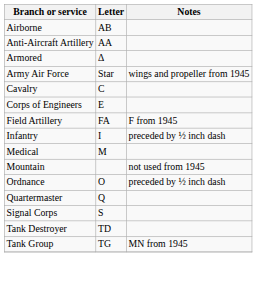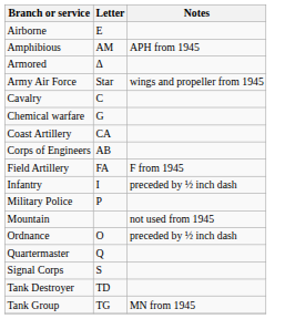 <table class="wikitable" style="centre">
 <tr>
 <th>Branch or service</th>
 <th>Letter</th>
 <th>Notes</th>
 </tr>
 <tr>
 <td>Airborne</td>
-<td>AB</td>
+<td>E</td>
 <td></td>
 </tr>
 <tr>
-<td>Anti-Aircraft Artillery</td>
-<td>AA</td>
-<td></td>
+<td>Amphibious</td>
+<td>AM</td>
+<td>APH from 1945</td>
 </tr>
 <tr>
 <td>Armored</td>
 <td>Δ</td>
 <td></td>
 </tr>
 <tr>
 <td>Army Air Force</td>
 <td>Star</td>
 <td>wings and propeller from 1945</td>
 </tr>
 <tr>
 <td>Cavalry</td>
 <td>C</td>
 <td></td>
 </tr>
 <tr>
+<td>Chemical  warfare</td>
+<td>G</td>
+<td></td>
+</tr>
+<tr>
+<td>Coast Artillery</td>
+<td>CA</td>
+<td></td>
+</tr>
+<tr>
 <td>Corps of Engineers</td>
-<td>E</td>
+<td>AB</td>
 <td></td>
 </tr>
 <tr>
 <td>Field Artillery</td>
 <td>FA</td>
 <td>F from 1945</td>
 </tr>
 <tr>
 <td>Infantry</td>
 <td>I</td>
 <td>preceded by ½ inch dash</td>
 </tr>
 <tr>
-<td>Medical</td>
-<td>M</td>
+<td>Military Police</td>
+<td>P</td>
 <td></td>
 </tr>
 <tr>
 <td>Mountain</td>
 <td></td>
 <td>not used from 1945</td>
 </tr>
 <tr>
 <td>Ordnance</td>
 <td>O</td>
 <td>preceded by ½ inch dash</td>
 </tr>
 <tr>
 <td>Quartermaster</td>
 <td>Q</td>
 <td></td>
 </tr>
 <tr>
 <td>Signal Corps</td>
 <td>S</td>
 <td></td>
 </tr>
 <tr>
 <td>Tank Destroyer</td>
 <td>TD</td>
 <td></td>
 </tr>
 <tr>
 <td>Tank Group</td>
 <td>TG</td>
 <td>MN from 1945</td>
 </tr>
 <tr>
 </tr>
 </table>
